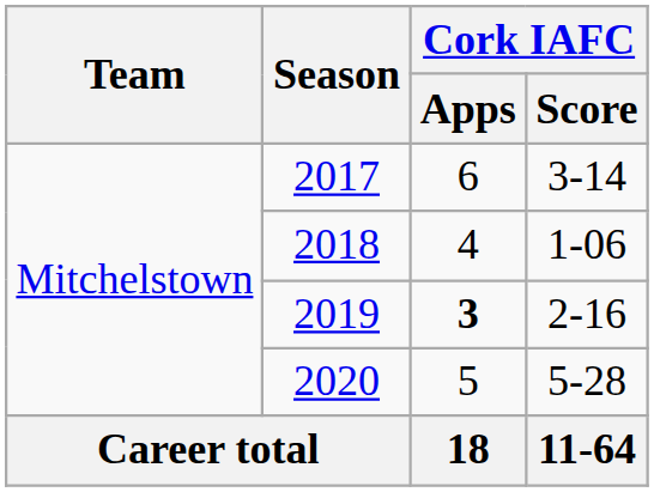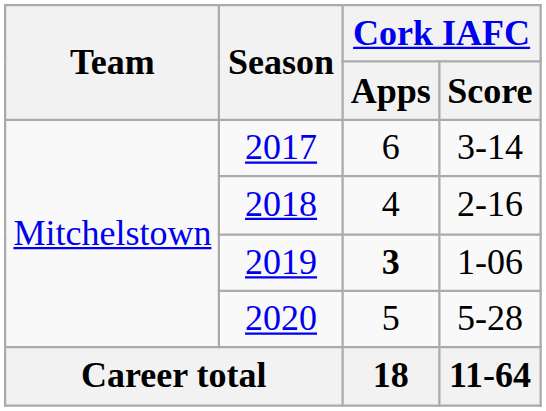 <table class="wikitable" style="text-align:center">
 <tr>
 <th rowspan="2">Team</th>
 <th rowspan="2">Season</th>
 <th colspan="2"><a href='#'>Cork IAFC</a></th>
 </tr>
 <tr>
 <th>Apps</th>
 <th>Score</th>
 </tr>
 <tr>
 <td rowspan="4"><a href='#'>Mitchelstown</a></td>
 <td><a href='#'>2017</a></td>
 <td>6</td>
 <td>3-14</td>
 </tr>
 <tr>
 <td><a href='#'>2018</a></td>
 <td>4</td>
-<td>1-06</td>
+<td>2-16</td>
 </tr>
 <tr>
 <td><a href='#'>2019</a></td>
 <td><strong>3</strong></td>
-<td>2-16</td>
+<td>1-06</td>
 </tr>
 <tr>
 <td><a href='#'>2020</a></td>
 <td>5</td>
 <td>5-28</td>
 </tr>
 <tr>
 <th colspan="2">Career total</th>
 <th>18</th>
 <th>11-64</th>
 </tr>
 </table>
